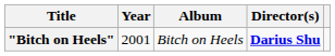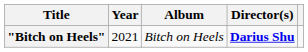 <table class="wikitable plainrowheaders" style="text-align:center;">
 <tr>
 <th scope="col">Title</th>
 <th scope="col">Year</th>
 <th scope="col">Album</th>
 <th scope="col">Director(s)</th>
 <th></th>
 </tr>
 <tr>
 <th scope="row">"Bitch on Heels"</th>
-<td>2001</td>
+<td>2021</td>
 <td><em>Bitch on Heels</em></td>
 <td><strong><a href='#'>Darius Shu</a></strong></td>
 <td></td>
 </tr>
 </table>
